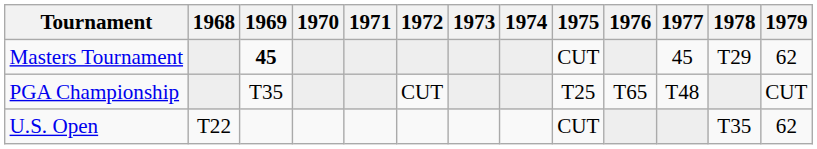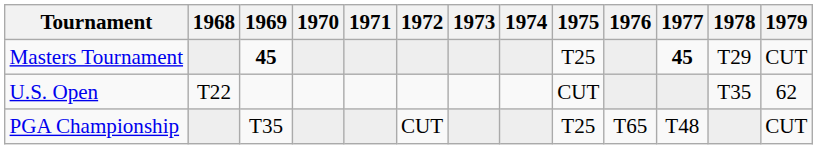 <table class="wikitable" style="font-size:95%;text-align:center;">
 <tr>
 <th>Tournament</th>
 <th>1968</th>
 <th>1969</th>
 <th>1970</th>
 <th>1971</th>
 <th>1972</th>
 <th>1973</th>
 <th>1974</th>
 <th>1975</th>
 <th>1976</th>
 <th>1977</th>
 <th>1978</th>
 <th>1979</th>
 </tr>
 <tr>
 <td align=left><a href='#'>Masters Tournament</a></td>
 <td style="background:#eeeeee;"></td>
 <td><strong>45</strong></td>
 <td style="background:#eeeeee;"></td>
 <td style="background:#eeeeee;"></td>
 <td style="background:#eeeeee;"></td>
 <td style="background:#eeeeee;"></td>
 <td style="background:#eeeeee;"></td>
+<td>T25</td>
+<td style="background:#eeeeee;"></td>
+<td><strong>45</strong></td>
+<td>T29</td>
+<td>CUT</td>
+</tr>
+<tr>
+<td align=left><a href='#'>U.S. Open</a></td>
+<td>T22</td>
+<td></td>
+<td></td>
+<td></td>
+<td></td>
+<td></td>
+<td></td>
 <td>CUT</td>
 <td style="background:#eeeeee;"></td>
-<td>45</td>
-<td>T29</td>
+<td style="background:#eeeeee;"></td>
+<td>T35</td>
 <td>62</td>
 </tr>
 <tr>
 <td align=left><a href='#'>PGA Championship</a></td>
 <td style="background:#eeeeee;"></td>
 <td>T35</td>
 <td style="background:#eeeeee;"></td>
 <td style="background:#eeeeee;"></td>
 <td>CUT</td>
 <td style="background:#eeeeee;"></td>
 <td style="background:#eeeeee;"></td>
 <td>T25</td>
 <td>T65</td>
 <td>T48</td>
 <td style="background:#eeeeee;"></td>
 <td>CUT</td>
 </tr>
-<tr>
-<td align=left><a href='#'>U.S. Open</a></td>
-<td>T22</td>
-<td></td>
-<td></td>
-<td></td>
-<td></td>
-<td></td>
-<td></td>
-<td>CUT</td>
-<td style="background:#eeeeee;"></td>
-<td style="background:#eeeeee;"></td>
-<td>T35</td>
-<td>62</td>
-</tr>
 </table>
